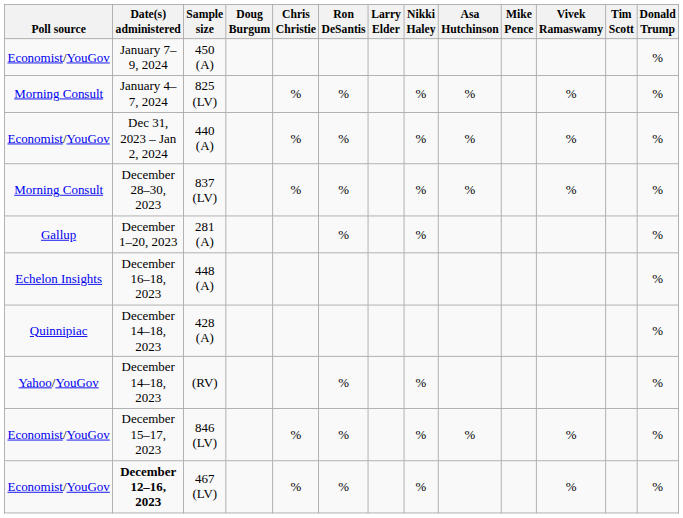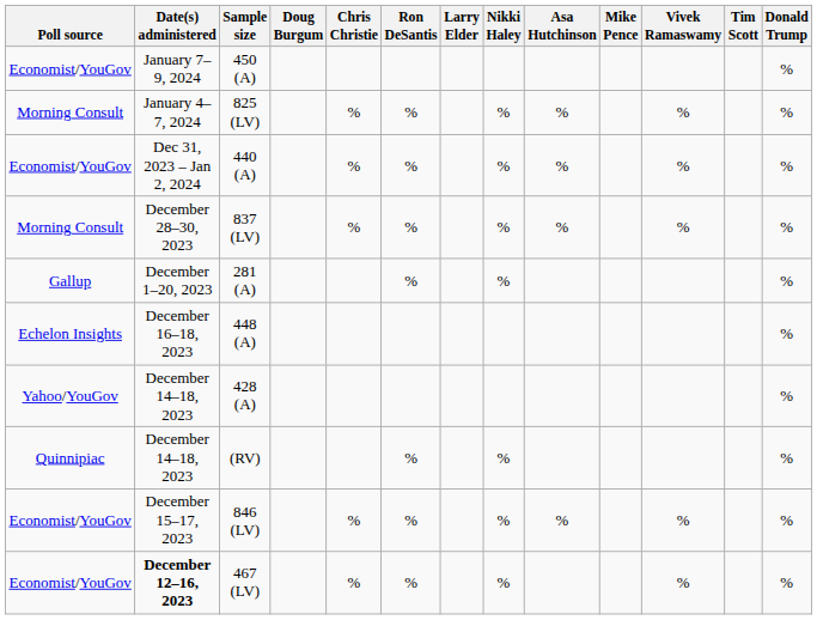 <table class="wikitable sortable mw-datatable" style="font-size:90%;text-align:center;">
 <tr valign="bottom" style="font-size:90%;">
 <th>Poll source</th>
 <th>Date(s)<br>administered</th>
 <th>Sample size</th>
 <th>Doug<br>Burgum</th>
 <th>Chris<br>Christie</th>
 <th>Ron<br>DeSantis</th>
 <th>Larry<br>Elder</th>
 <th>Nikki<br>Haley</th>
 <th>Asa<br>Hutchinson</th>
 <th>Mike<br>Pence</th>
 <th>Vivek<br>Ramaswamy</th>
 <th>Tim<br>Scott</th>
 <th>Donald<br>Trump</th>
 </tr>
 <tr>
 <td><a href='#'>Economist</a>/<a href='#'>YouGov</a></td>
 <td>January 7–9, 2024</td>
 <td>450 (A)</td>
 <td></td>
 <td></td>
 <td></td>
 <td></td>
 <td></td>
 <td></td>
 <td></td>
 <td></td>
 <td></td>
 <td>%</td>
 </tr>
 <tr>
 <td><a href='#'>Morning Consult</a></td>
 <td>January 4–7, 2024</td>
 <td>825 (LV)</td>
 <td></td>
 <td>%</td>
 <td>%</td>
 <td></td>
 <td>%</td>
 <td>%</td>
 <td></td>
 <td>%</td>
 <td></td>
 <td>%</td>
 </tr>
 <tr>
 <td><a href='#'>Economist</a>/<a href='#'>YouGov</a></td>
 <td>Dec 31, 2023 – Jan 2, 2024</td>
 <td>440 (A)</td>
 <td></td>
 <td>%</td>
 <td>%</td>
 <td></td>
 <td>%</td>
 <td>%</td>
 <td></td>
 <td>%</td>
 <td></td>
 <td>%</td>
 </tr>
 <tr>
 <td><a href='#'>Morning Consult</a></td>
 <td>December 28–30, 2023</td>
 <td>837 (LV)</td>
 <td></td>
 <td>%</td>
 <td>%</td>
 <td></td>
 <td>%</td>
 <td>%</td>
 <td></td>
 <td>%</td>
 <td></td>
 <td>%</td>
 </tr>
 <tr>
 <td><a href='#'>Gallup</a></td>
 <td>December 1–20, 2023</td>
 <td>281 (A)</td>
 <td></td>
 <td></td>
 <td>%</td>
 <td></td>
 <td>%</td>
 <td></td>
 <td></td>
 <td></td>
 <td></td>
 <td>%</td>
 </tr>
 <tr>
 <td><a href='#'>Echelon Insights</a></td>
 <td>December 16–18, 2023</td>
 <td>448 (A)</td>
 <td></td>
 <td></td>
 <td></td>
 <td></td>
 <td></td>
 <td></td>
 <td></td>
 <td></td>
 <td></td>
 <td>%</td>
 </tr>
 <tr>
-<td><a href='#'>Quinnipiac</a></td>
+<td><a href='#'>Yahoo</a>/<a href='#'>YouGov</a></td>
 <td>December 14–18, 2023</td>
 <td>428 (A)</td>
 <td></td>
 <td></td>
 <td></td>
 <td></td>
 <td></td>
 <td></td>
 <td></td>
 <td></td>
 <td></td>
 <td>%</td>
 </tr>
 <tr>
-<td><a href='#'>Yahoo</a>/<a href='#'>YouGov</a></td>
+<td><a href='#'>Quinnipiac</a></td>
 <td>December 14–18, 2023</td>
 <td>(RV)</td>
 <td></td>
 <td></td>
 <td>%</td>
 <td></td>
 <td>%</td>
 <td></td>
 <td></td>
 <td></td>
 <td></td>
 <td>%</td>
 </tr>
 <tr>
 <td><a href='#'>Economist</a>/<a href='#'>YouGov</a></td>
 <td>December 15–17, 2023</td>
 <td>846 (LV)</td>
 <td></td>
 <td>%</td>
 <td>%</td>
 <td></td>
 <td>%</td>
 <td>%</td>
 <td></td>
 <td>%</td>
 <td></td>
 <td>%</td>
 </tr>
 <tr>
 <td><a href='#'>Economist</a>/<a href='#'>YouGov</a></td>
 <td><strong>December 12–16, 2023</strong></td>
 <td>467 (LV)</td>
 <td></td>
 <td>%</td>
 <td>%</td>
 <td></td>
 <td>%</td>
 <td></td>
 <td></td>
 <td>%</td>
 <td></td>
 <td>%</td>
 </tr>
 </table>
